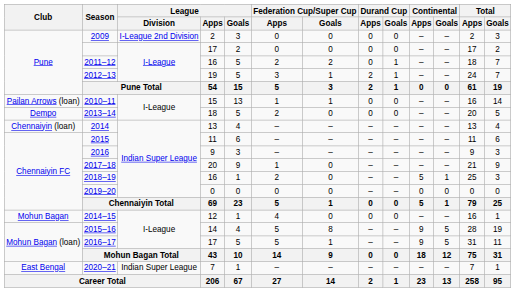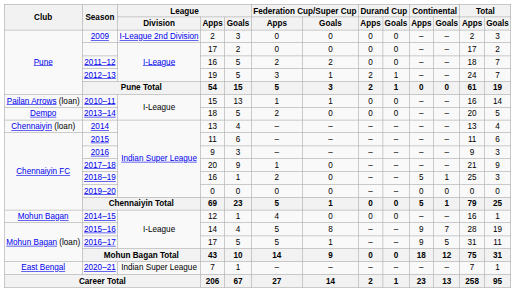 <table class="wikitable" style="font-size:85%; text-align:center;">
 <tr>
 <th rowspan="2">Club</th>
 <th rowspan="2">Season</th>
 <th colspan="3">League</th>
 <th colspan="2">Federation Cup/Super Cup</th>
 <th colspan="2">Durand Cup</th>
 <th colspan="2">Continental</th>
 <th colspan="2">Total</th>
 </tr>
 <tr>
 <th>Division</th>
 <th>Apps</th>
 <th>Goals</th>
 <th>Apps</th>
 <th>Goals</th>
 <th>Apps</th>
 <th>Goals</th>
 <th>Apps</th>
 <th>Goals</th>
 <th>Apps</th>
 <th>Goals</th>
 </tr>
 <tr>
 <td rowspan="5"><a href='#'>Pune</a></td>
 <td><a href='#'>2009</a></td>
 <td rowspan="1"><a href='#'>I-League 2nd Division</a></td>
 <td>2</td>
 <td>3</td>
 <td>0</td>
 <td>0</td>
 <td>0</td>
 <td>0</td>
 <td>–</td>
 <td>–</td>
 <td>2</td>
 <td>3</td>
 </tr>
 <tr>
 <td></td>
 <td rowspan="3"><a href='#'>I-League</a></td>
 <td>17</td>
 <td>2</td>
 <td>0</td>
 <td>0</td>
 <td>0</td>
 <td>0</td>
 <td>–</td>
 <td>–</td>
 <td>17</td>
 <td>2</td>
 </tr>
 <tr>
 <td><a href='#'>2011–12</a></td>
 <td>16</td>
 <td>5</td>
 <td>2</td>
 <td>2</td>
 <td>0</td>
-<td>1</td>
+<td>0</td>
 <td>–</td>
 <td>–</td>
 <td>18</td>
 <td>7</td>
 </tr>
 <tr>
 <td><a href='#'>2012–13</a></td>
 <td>19</td>
 <td>5</td>
 <td>3</td>
 <td>1</td>
 <td>2</td>
 <td>1</td>
 <td>–</td>
 <td>–</td>
 <td>24</td>
 <td>7</td>
 </tr>
 <tr>
 <th colspan="2">Pune Total</th>
 <th>54</th>
 <th>15</th>
 <th>5</th>
 <th>3</th>
 <th>2</th>
 <th>1</th>
 <th>0</th>
 <th>0</th>
 <th>61</th>
 <th>19</th>
 </tr>
 <tr>
 <td rowspan="1"><a href='#'>Pailan Arrows</a> (loan)</td>
 <td><a href='#'>2010–11</a></td>
 <td rowspan="2">I-League</td>
 <td>15</td>
 <td>13</td>
 <td>1</td>
 <td>1</td>
 <td>0</td>
 <td>0</td>
 <td>–</td>
 <td>–</td>
 <td>16</td>
 <td>14</td>
 </tr>
 <tr>
 <td rowspan="1"><a href='#'>Dempo</a></td>
 <td><a href='#'>2013–14</a></td>
 <td>18</td>
 <td>5</td>
 <td>2</td>
 <td>0</td>
 <td>0</td>
 <td>0</td>
 <td>–</td>
 <td>–</td>
 <td>20</td>
 <td>5</td>
 </tr>
 <tr>
 <td rowspan="1"><a href='#'>Chennaiyin</a> (loan)</td>
 <td><a href='#'>2014</a></td>
 <td rowspan="6"><a href='#'>Indian Super League</a></td>
 <td>13</td>
 <td>4</td>
 <td>–</td>
 <td>–</td>
 <td>–</td>
 <td>–</td>
 <td>–</td>
 <td>–</td>
 <td>13</td>
 <td>4</td>
 </tr>
 <tr>
 <td rowspan="6"><a href='#'>Chennaiyin FC</a></td>
 <td><a href='#'>2015</a></td>
 <td>11</td>
 <td>6</td>
 <td>–</td>
 <td>–</td>
 <td>–</td>
 <td>–</td>
 <td>–</td>
 <td>–</td>
 <td>11</td>
 <td>6</td>
 </tr>
 <tr>
 <td><a href='#'>2016</a></td>
 <td>9</td>
 <td>3</td>
 <td>–</td>
 <td>–</td>
 <td>–</td>
 <td>–</td>
 <td>–</td>
 <td>–</td>
 <td>9</td>
 <td>3</td>
 </tr>
 <tr>
 <td><a href='#'>2017–18</a></td>
 <td>20</td>
 <td>9</td>
 <td>1</td>
 <td>0</td>
 <td>–</td>
 <td>–</td>
 <td>–</td>
 <td>–</td>
 <td>21</td>
 <td>9</td>
 </tr>
 <tr>
 <td><a href='#'>2018–19</a></td>
 <td>16</td>
 <td>1</td>
 <td>2</td>
 <td>0</td>
 <td>–</td>
 <td>–</td>
 <td>5</td>
 <td>1</td>
 <td>25</td>
 <td>3</td>
 </tr>
 <tr>
 <td><a href='#'>2019–20</a></td>
 <td>0</td>
 <td>0</td>
 <td>0</td>
 <td>0</td>
 <td>–</td>
 <td>–</td>
 <td>0</td>
 <td>0</td>
 <td>0</td>
 <td>0</td>
 </tr>
 <tr>
 <th colspan="2">Chennaiyin Total</th>
 <th>69</th>
 <th>23</th>
 <th>5</th>
 <th>1</th>
 <th>0</th>
 <th>0</th>
 <th>5</th>
 <th>1</th>
 <th>79</th>
 <th>25</th>
 </tr>
 <tr>
 <td rowspan="1"><a href='#'>Mohun Bagan</a></td>
 <td><a href='#'>2014–15</a></td>
 <td rowspan="3">I-League</td>
 <td>12</td>
 <td>1</td>
 <td>4</td>
 <td>0</td>
 <td>0</td>
 <td>0</td>
 <td>–</td>
 <td>–</td>
 <td>16</td>
 <td>1</td>
 </tr>
 <tr>
 <td rowspan="3"><a href='#'>Mohun Bagan</a> (loan)</td>
 <td><a href='#'>2015–16</a></td>
 <td>14</td>
 <td>4</td>
 <td>5</td>
 <td>8</td>
 <td>–</td>
 <td>–</td>
 <td>9</td>
-<td>5</td>
+<td>7</td>
 <td>28</td>
 <td>19</td>
 </tr>
 <tr>
 <td><a href='#'>2016–17</a></td>
 <td>17</td>
 <td>5</td>
 <td>5</td>
 <td>1</td>
 <td>–</td>
 <td>–</td>
 <td>9</td>
 <td>5</td>
 <td>31</td>
 <td>11</td>
 </tr>
 <tr>
 <th colspan="2">Mohun Bagan Total</th>
 <th>43</th>
 <th>10</th>
 <th>14</th>
 <th>9</th>
 <th>0</th>
 <th>0</th>
 <th>18</th>
 <th>12</th>
 <th>75</th>
 <th>31</th>
 </tr>
 <tr>
 <td rowspan="1"><a href='#'>East Bengal</a></td>
 <td><a href='#'>2020–21</a></td>
 <td rowspan="1">Indian Super League</td>
 <td>7</td>
 <td>1</td>
 <td>–</td>
 <td>–</td>
 <td>–</td>
 <td>–</td>
 <td>–</td>
 <td>–</td>
 <td>7</td>
 <td>1</td>
 </tr>
 <tr>
 <th colspan="3">Career Total</th>
 <th>206</th>
 <th>67</th>
 <th>27</th>
 <th>14</th>
 <th>2</th>
 <th>1</th>
 <th>23</th>
 <th>13</th>
 <th>258</th>
 <th>95</th>
 </tr>
 </table>
